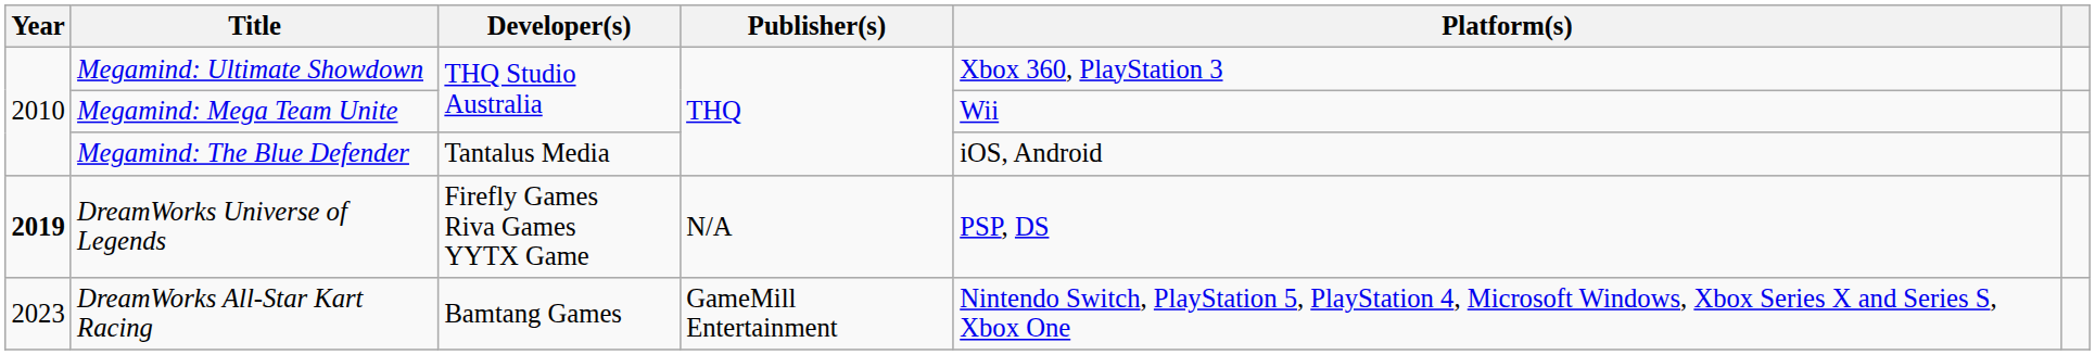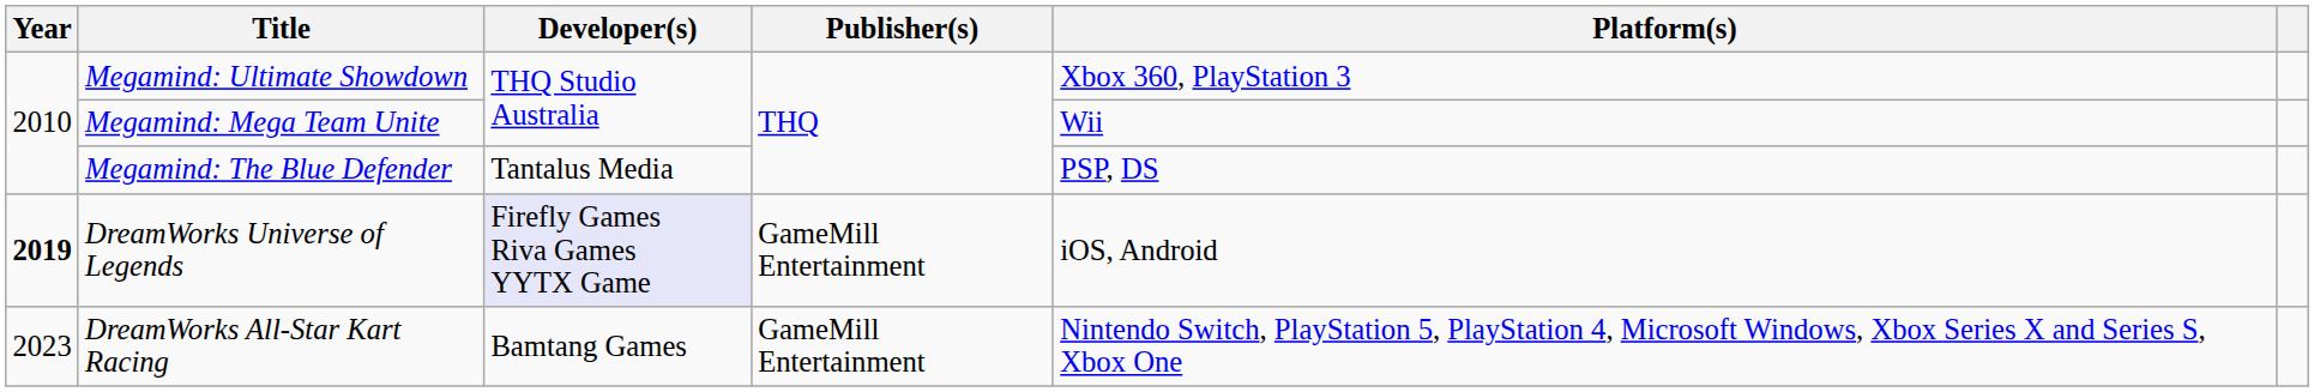 <table class="wikitable sortable">
 <tr>
 <th>Year</th>
 <th>Title</th>
 <th>Developer(s)</th>
 <th>Publisher(s)</th>
 <th>Platform(s)</th>
 <th class="unsortable" width="10"></th>
 </tr>
 <tr>
 <td rowspan="3">2010</td>
 <td><em><a href='#'>Megamind: Ultimate Showdown</a></em></td>
 <td rowspan="2"><a href='#'>THQ Studio Australia</a></td>
 <td rowspan="3"><a href='#'>THQ</a></td>
 <td><a href='#'>Xbox 360</a>, <a href='#'>PlayStation 3</a></td>
 <td></td>
 </tr>
 <tr>
 <td><em><a href='#'>Megamind: Mega Team Unite</a></em></td>
 <td><a href='#'>Wii</a></td>
 <td></td>
 </tr>
 <tr>
 <td><em><a href='#'>Megamind: The Blue Defender</a></em></td>
 <td>Tantalus Media</td>
-<td>iOS, Android</td>
+<td><a href='#'>PSP</a>, <a href='#'>DS</a></td>
 <td></td>
 </tr>
 <tr>
 <td><strong>2019</strong></td>
 <td><em>DreamWorks Universe of Legends</em></td>
-<td>Firefly Games<br>Riva Games<br>YYTX Game</td>
-<td>N/A</td>
-<td><a href='#'>PSP</a>, <a href='#'>DS</a></td>
+<td style="background: lavender;">Firefly Games<br>Riva Games<br>YYTX Game</td>
+<td>GameMill Entertainment</td>
+<td>iOS, Android</td>
 <td></td>
 </tr>
 <tr>
 <td>2023</td>
 <td><em>DreamWorks All-Star Kart Racing</em></td>
 <td>Bamtang Games</td>
 <td>GameMill Entertainment</td>
 <td><a href='#'>Nintendo Switch</a>, <a href='#'>PlayStation 5</a>, <a href='#'>PlayStation 4</a>, <a href='#'>Microsoft Windows</a>, <a href='#'>Xbox Series X and Series S</a>, <a href='#'>Xbox One</a></td>
 <td></td>
 </tr>
 </table>
